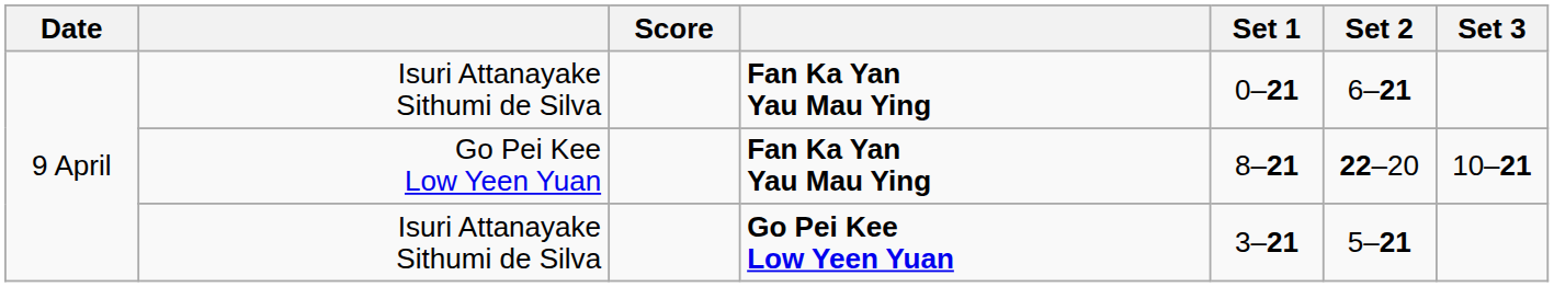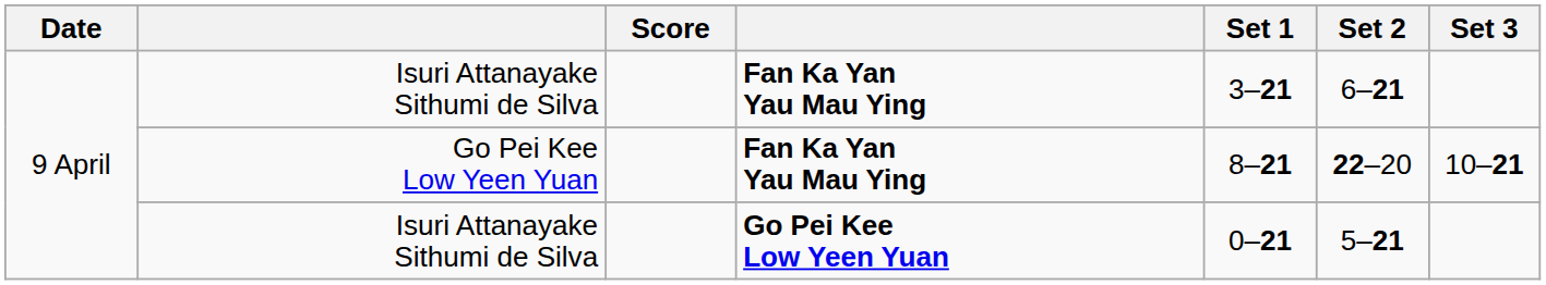 <table class="wikitable" style="text-align: center; font-size:90%">
 <tr>
 <th width="60">Date</th>
 <th align="right" width="230"></th>
 <th width="60">Score</th>
 <th align="left" width="230"></th>
 <th width="50">Set 1</th>
 <th width="50">Set 2</th>
 <th width="50">Set 3</th>
 </tr>
 <tr>
 <td rowspan="3">9 April</td>
 <td align="right">Isuri Attanayake <br>Sithumi de Silva </td>
 <td></td>
 <td align="left"><strong> Fan Ka Yan<br> Yau Mau Ying</strong></td>
-<td>0–<strong>21</strong></td>
+<td>3–<strong>21</strong></td>
 <td>6–<strong>21</strong></td>
 <td></td>
 </tr>
 <tr>
 <td align="right">Go Pei Kee <br><a href='#'>Low Yeen Yuan</a> </td>
 <td></td>
 <td align="left"><strong> Fan Ka Yan<br> Yau Mau Ying</strong></td>
 <td>8–<strong>21</strong></td>
 <td><strong>22</strong>–20</td>
 <td>10–<strong>21</strong></td>
 </tr>
 <tr>
 <td align="right">Isuri Attanayake <br>Sithumi de Silva </td>
 <td></td>
 <td align="left"><strong> Go Pei Kee<br> <a href='#'>Low Yeen Yuan</a></strong></td>
-<td>3–<strong>21</strong></td>
+<td>0–<strong>21</strong></td>
 <td>5–<strong>21</strong></td>
 <td></td>
 </tr>
 </table>
